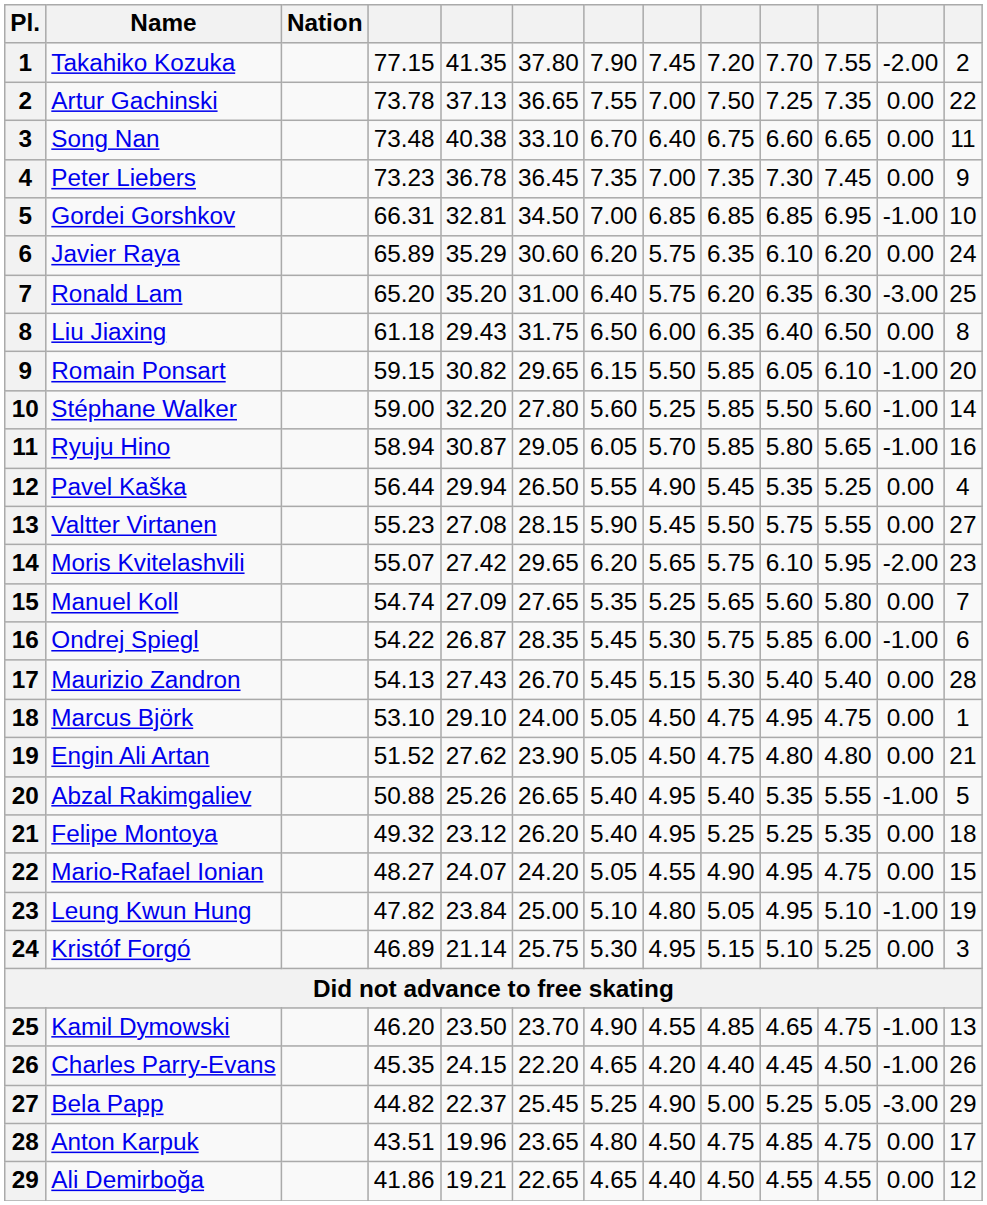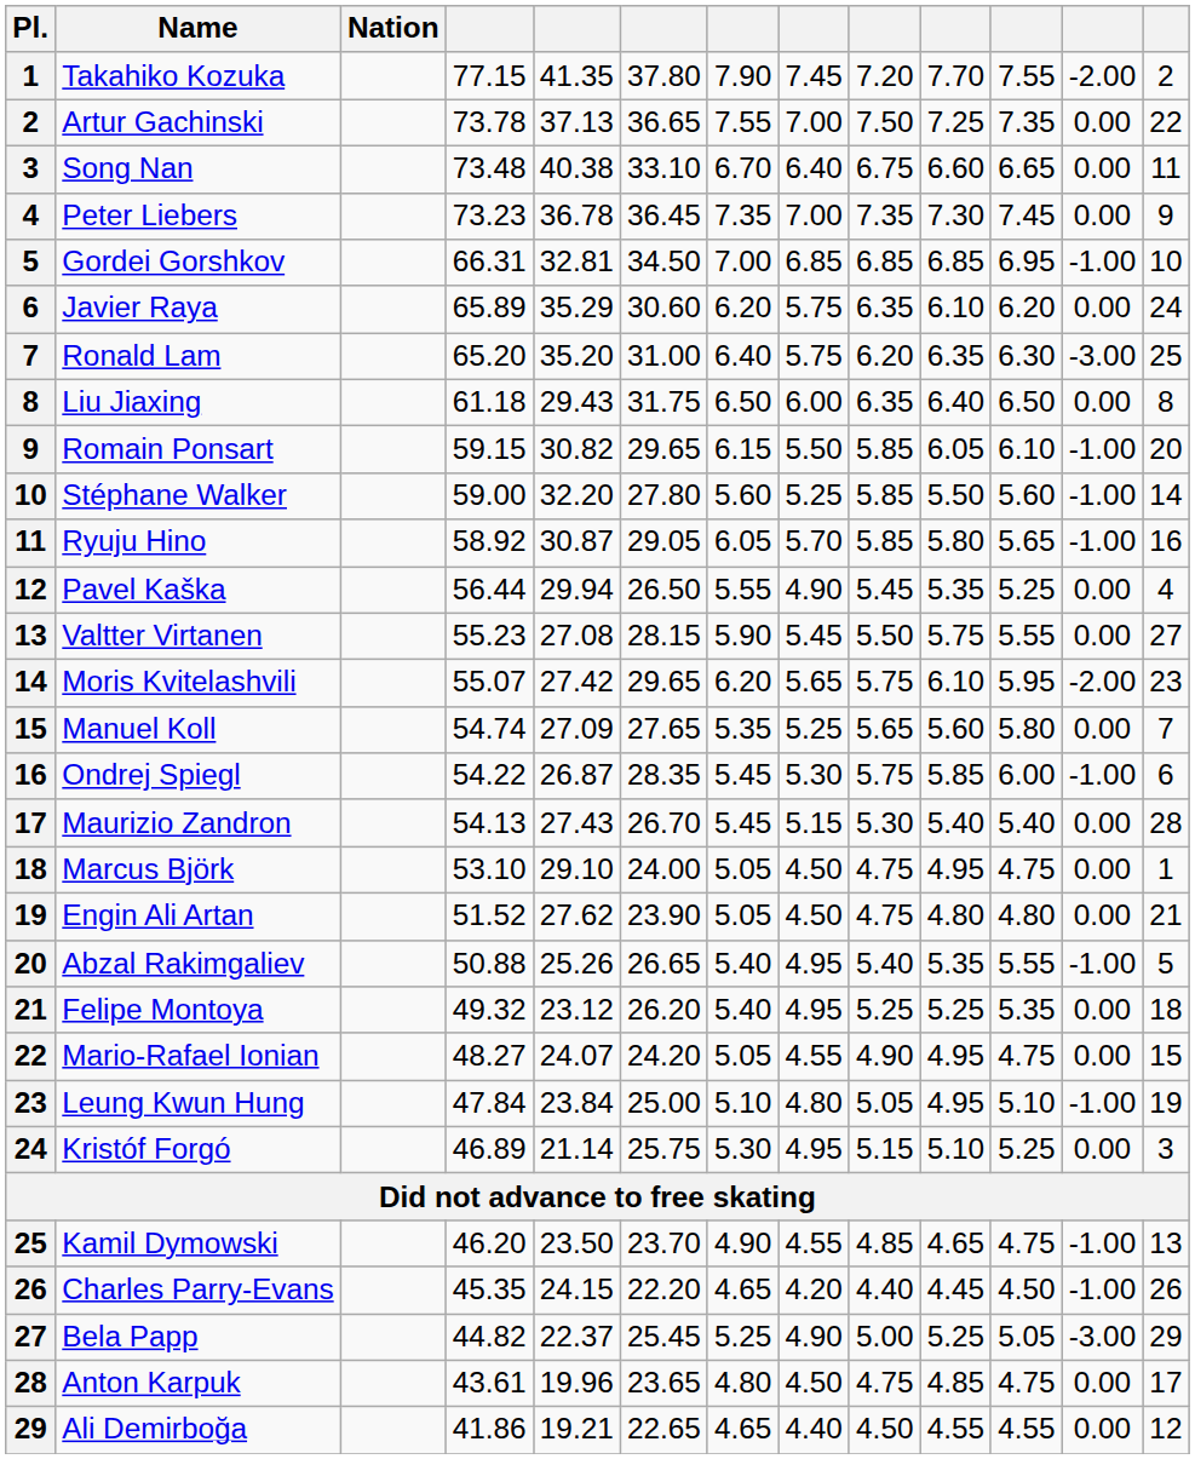 <table class="wikitable sortable" style="text-align:center">
 <tr>
 <th>Pl.</th>
 <th>Name</th>
 <th>Nation</th>
 <th></th>
 <th></th>
 <th></th>
 <th></th>
 <th></th>
 <th></th>
 <th></th>
 <th></th>
 <th></th>
 <th></th>
 </tr>
 <tr>
 <th>1</th>
 <td align=left><a href='#'>Takahiko Kozuka</a></td>
 <td align=left></td>
 <td>77.15</td>
 <td>41.35</td>
 <td>37.80</td>
 <td>7.90</td>
 <td>7.45</td>
 <td>7.20</td>
 <td>7.70</td>
 <td>7.55</td>
 <td>-2.00</td>
 <td>2</td>
 </tr>
 <tr>
 <th>2</th>
 <td align=left><a href='#'>Artur Gachinski</a></td>
 <td align=left></td>
 <td>73.78</td>
 <td>37.13</td>
 <td>36.65</td>
 <td>7.55</td>
 <td>7.00</td>
 <td>7.50</td>
 <td>7.25</td>
 <td>7.35</td>
 <td>0.00</td>
 <td>22</td>
 </tr>
 <tr>
 <th>3</th>
 <td align=left><a href='#'>Song Nan</a></td>
 <td align=left></td>
 <td>73.48</td>
 <td>40.38</td>
 <td>33.10</td>
 <td>6.70</td>
 <td>6.40</td>
 <td>6.75</td>
 <td>6.60</td>
 <td>6.65</td>
 <td>0.00</td>
 <td>11</td>
 </tr>
 <tr>
 <th>4</th>
 <td align=left><a href='#'>Peter Liebers</a></td>
 <td align=left></td>
 <td>73.23</td>
 <td>36.78</td>
 <td>36.45</td>
 <td>7.35</td>
 <td>7.00</td>
 <td>7.35</td>
 <td>7.30</td>
 <td>7.45</td>
 <td>0.00</td>
 <td>9</td>
 </tr>
 <tr>
 <th>5</th>
 <td align=left><a href='#'>Gordei Gorshkov</a></td>
 <td align=left></td>
 <td>66.31</td>
 <td>32.81</td>
 <td>34.50</td>
 <td>7.00</td>
 <td>6.85</td>
 <td>6.85</td>
 <td>6.85</td>
 <td>6.95</td>
 <td>-1.00</td>
 <td>10</td>
 </tr>
 <tr>
 <th>6</th>
 <td align=left><a href='#'>Javier Raya</a></td>
 <td align=left></td>
 <td>65.89</td>
 <td>35.29</td>
 <td>30.60</td>
 <td>6.20</td>
 <td>5.75</td>
 <td>6.35</td>
 <td>6.10</td>
 <td>6.20</td>
 <td>0.00</td>
 <td>24</td>
 </tr>
 <tr>
 <th>7</th>
 <td align=left><a href='#'>Ronald Lam</a></td>
 <td align=left></td>
 <td>65.20</td>
 <td>35.20</td>
 <td>31.00</td>
 <td>6.40</td>
 <td>5.75</td>
 <td>6.20</td>
 <td>6.35</td>
 <td>6.30</td>
 <td>-3.00</td>
 <td>25</td>
 </tr>
 <tr>
 <th>8</th>
 <td align=left><a href='#'>Liu Jiaxing</a></td>
 <td align=left></td>
 <td>61.18</td>
 <td>29.43</td>
 <td>31.75</td>
 <td>6.50</td>
 <td>6.00</td>
 <td>6.35</td>
 <td>6.40</td>
 <td>6.50</td>
 <td>0.00</td>
 <td>8</td>
 </tr>
 <tr>
 <th>9</th>
 <td align=left><a href='#'>Romain Ponsart</a></td>
 <td align=left></td>
 <td>59.15</td>
 <td>30.82</td>
 <td>29.65</td>
 <td>6.15</td>
 <td>5.50</td>
 <td>5.85</td>
 <td>6.05</td>
 <td>6.10</td>
 <td>-1.00</td>
 <td>20</td>
 </tr>
 <tr>
 <th>10</th>
 <td align=left><a href='#'>Stéphane Walker</a></td>
 <td align=left></td>
 <td>59.00</td>
 <td>32.20</td>
 <td>27.80</td>
 <td>5.60</td>
 <td>5.25</td>
 <td>5.85</td>
 <td>5.50</td>
 <td>5.60</td>
 <td>-1.00</td>
 <td>14</td>
 </tr>
 <tr>
 <th>11</th>
 <td align=left><a href='#'>Ryuju Hino</a></td>
 <td align=left></td>
-<td>58.94</td>
+<td>58.92</td>
 <td>30.87</td>
 <td>29.05</td>
 <td>6.05</td>
 <td>5.70</td>
 <td>5.85</td>
 <td>5.80</td>
 <td>5.65</td>
 <td>-1.00</td>
 <td>16</td>
 </tr>
 <tr>
 <th>12</th>
 <td align=left><a href='#'>Pavel Kaška</a></td>
 <td align=left></td>
 <td>56.44</td>
 <td>29.94</td>
 <td>26.50</td>
 <td>5.55</td>
 <td>4.90</td>
 <td>5.45</td>
 <td>5.35</td>
 <td>5.25</td>
 <td>0.00</td>
 <td>4</td>
 </tr>
 <tr>
 <th>13</th>
 <td align=left><a href='#'>Valtter Virtanen</a></td>
 <td align=left></td>
 <td>55.23</td>
 <td>27.08</td>
 <td>28.15</td>
 <td>5.90</td>
 <td>5.45</td>
 <td>5.50</td>
 <td>5.75</td>
 <td>5.55</td>
 <td>0.00</td>
 <td>27</td>
 </tr>
 <tr>
 <th>14</th>
 <td align=left><a href='#'>Moris Kvitelashvili</a></td>
 <td align=left></td>
 <td>55.07</td>
 <td>27.42</td>
 <td>29.65</td>
 <td>6.20</td>
 <td>5.65</td>
 <td>5.75</td>
 <td>6.10</td>
 <td>5.95</td>
 <td>-2.00</td>
 <td>23</td>
 </tr>
 <tr>
 <th>15</th>
 <td align=left><a href='#'>Manuel Koll</a></td>
 <td align=left></td>
 <td>54.74</td>
 <td>27.09</td>
 <td>27.65</td>
 <td>5.35</td>
 <td>5.25</td>
 <td>5.65</td>
 <td>5.60</td>
 <td>5.80</td>
 <td>0.00</td>
 <td>7</td>
 </tr>
 <tr>
 <th>16</th>
 <td align=left><a href='#'>Ondrej Spiegl</a></td>
 <td align=left></td>
 <td>54.22</td>
 <td>26.87</td>
 <td>28.35</td>
 <td>5.45</td>
 <td>5.30</td>
 <td>5.75</td>
 <td>5.85</td>
 <td>6.00</td>
 <td>-1.00</td>
 <td>6</td>
 </tr>
 <tr>
 <th>17</th>
 <td align=left><a href='#'>Maurizio Zandron</a></td>
 <td align=left></td>
 <td>54.13</td>
 <td>27.43</td>
 <td>26.70</td>
 <td>5.45</td>
 <td>5.15</td>
 <td>5.30</td>
 <td>5.40</td>
 <td>5.40</td>
 <td>0.00</td>
 <td>28</td>
 </tr>
 <tr>
 <th>18</th>
 <td align=left><a href='#'>Marcus Björk</a></td>
 <td align=left></td>
 <td>53.10</td>
 <td>29.10</td>
 <td>24.00</td>
 <td>5.05</td>
 <td>4.50</td>
 <td>4.75</td>
 <td>4.95</td>
 <td>4.75</td>
 <td>0.00</td>
 <td>1</td>
 </tr>
 <tr>
 <th>19</th>
 <td align=left><a href='#'>Engin Ali Artan</a></td>
 <td align=left></td>
 <td>51.52</td>
 <td>27.62</td>
 <td>23.90</td>
 <td>5.05</td>
 <td>4.50</td>
 <td>4.75</td>
 <td>4.80</td>
 <td>4.80</td>
 <td>0.00</td>
 <td>21</td>
 </tr>
 <tr>
 <th>20</th>
 <td align=left><a href='#'>Abzal Rakimgaliev</a></td>
 <td align=left></td>
 <td>50.88</td>
 <td>25.26</td>
 <td>26.65</td>
 <td>5.40</td>
 <td>4.95</td>
 <td>5.40</td>
 <td>5.35</td>
 <td>5.55</td>
 <td>-1.00</td>
 <td>5</td>
 </tr>
 <tr>
 <th>21</th>
 <td align=left><a href='#'>Felipe Montoya</a></td>
 <td align=left></td>
 <td>49.32</td>
 <td>23.12</td>
 <td>26.20</td>
 <td>5.40</td>
 <td>4.95</td>
 <td>5.25</td>
 <td>5.25</td>
 <td>5.35</td>
 <td>0.00</td>
 <td>18</td>
 </tr>
 <tr>
 <th>22</th>
 <td align=left><a href='#'>Mario-Rafael Ionian</a></td>
 <td align=left></td>
 <td>48.27</td>
 <td>24.07</td>
 <td>24.20</td>
 <td>5.05</td>
 <td>4.55</td>
 <td>4.90</td>
 <td>4.95</td>
 <td>4.75</td>
 <td>0.00</td>
 <td>15</td>
 </tr>
 <tr>
 <th>23</th>
 <td align=left><a href='#'>Leung Kwun Hung</a></td>
 <td align=left></td>
-<td>47.82</td>
+<td>47.84</td>
 <td>23.84</td>
 <td>25.00</td>
 <td>5.10</td>
 <td>4.80</td>
 <td>5.05</td>
 <td>4.95</td>
 <td>5.10</td>
 <td>-1.00</td>
 <td>19</td>
 </tr>
 <tr>
 <th>24</th>
 <td align=left><a href='#'>Kristóf Forgó</a></td>
 <td align=left></td>
 <td>46.89</td>
 <td>21.14</td>
 <td>25.75</td>
 <td>5.30</td>
 <td>4.95</td>
 <td>5.15</td>
 <td>5.10</td>
 <td>5.25</td>
 <td>0.00</td>
 <td>3</td>
 </tr>
 <tr>
 <th colspan=13>Did not advance to free skating</th>
 </tr>
 <tr>
 <th>25</th>
 <td align=left><a href='#'>Kamil Dymowski</a></td>
 <td align=left></td>
 <td>46.20</td>
 <td>23.50</td>
 <td>23.70</td>
 <td>4.90</td>
 <td>4.55</td>
 <td>4.85</td>
 <td>4.65</td>
 <td>4.75</td>
 <td>-1.00</td>
 <td>13</td>
 </tr>
 <tr>
 <th>26</th>
 <td align=left><a href='#'>Charles Parry-Evans</a></td>
 <td align=left></td>
 <td>45.35</td>
 <td>24.15</td>
 <td>22.20</td>
 <td>4.65</td>
 <td>4.20</td>
 <td>4.40</td>
 <td>4.45</td>
 <td>4.50</td>
 <td>-1.00</td>
 <td>26</td>
 </tr>
 <tr>
 <th>27</th>
 <td align=left><a href='#'>Bela Papp</a></td>
 <td align=left></td>
 <td>44.82</td>
 <td>22.37</td>
 <td>25.45</td>
 <td>5.25</td>
 <td>4.90</td>
 <td>5.00</td>
 <td>5.25</td>
 <td>5.05</td>
 <td>-3.00</td>
 <td>29</td>
 </tr>
 <tr>
 <th>28</th>
 <td align=left><a href='#'>Anton Karpuk</a></td>
 <td align=left></td>
-<td>43.51</td>
+<td>43.61</td>
 <td>19.96</td>
 <td>23.65</td>
 <td>4.80</td>
 <td>4.50</td>
 <td>4.75</td>
 <td>4.85</td>
 <td>4.75</td>
 <td>0.00</td>
 <td>17</td>
 </tr>
 <tr>
 <th>29</th>
 <td align=left><a href='#'>Ali Demirboğa</a></td>
 <td align=left></td>
 <td>41.86</td>
 <td>19.21</td>
 <td>22.65</td>
 <td>4.65</td>
 <td>4.40</td>
 <td>4.50</td>
 <td>4.55</td>
 <td>4.55</td>
 <td>0.00</td>
 <td>12</td>
 </tr>
 </table>
